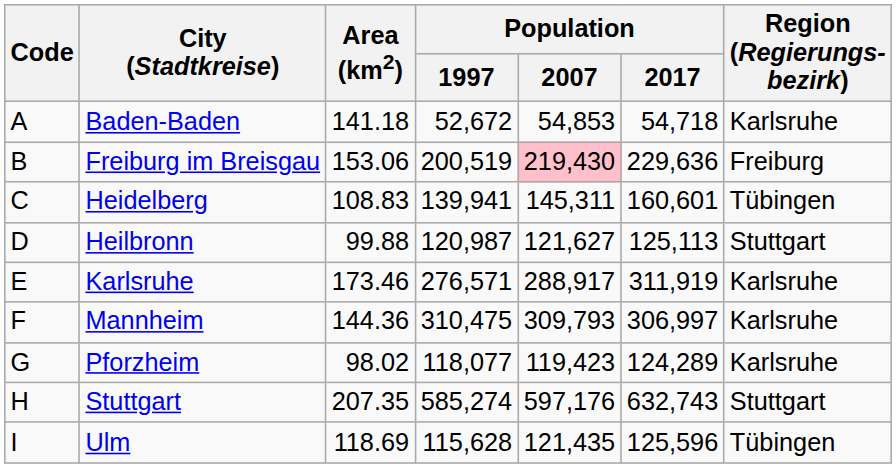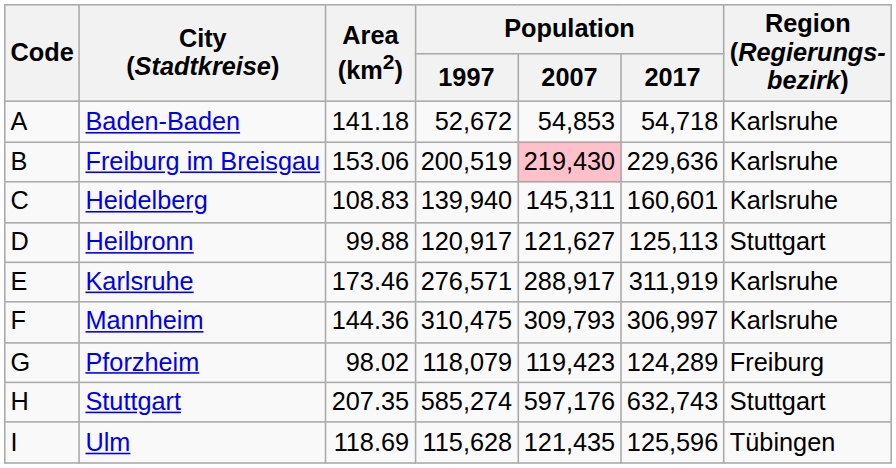 <table class="sortable wikitable">
 <tr>
 <th rowspan=2>Code</th>
 <th rowspan=2>City <br> (<em>Stadtkreise</em>)</th>
 <th rowspan=2>Area<br>(km<sup>2</sup>)</th>
 <th colspan=3>Population</th>
 <th rowspan=2>Region <br> (<em>Regierungs-<br>bezirk</em>)</th>
 </tr>
 <tr>
 <th>1997</th>
 <th>2007</th>
 <th>2017</th>
 </tr>
 <tr>
 <td>A</td>
 <td><a href='#'>Baden-Baden</a></td>
 <td align="right">141.18</td>
 <td align="right">52,672</td>
 <td align="right">54,853</td>
 <td align="right">54,718</td>
 <td>Karlsruhe</td>
 </tr>
 <tr>
 <td>B</td>
 <td><a href='#'>Freiburg im Breisgau</a></td>
 <td align="right">153.06</td>
 <td align="right">200,519</td>
 <td align="right" style="background: pink;">219,430</td>
 <td align="right">229,636</td>
-<td>Freiburg</td>
+<td>Karlsruhe</td>
 </tr>
 <tr>
 <td>C</td>
 <td><a href='#'>Heidelberg</a></td>
 <td align="right">108.83</td>
-<td align="right">139,941</td>
+<td align="right">139,940</td>
 <td align="right">145,311</td>
 <td align="right">160,601</td>
-<td>Tübingen</td>
+<td>Karlsruhe</td>
 </tr>
 <tr>
 <td>D</td>
 <td><a href='#'>Heilbronn</a></td>
 <td align="right">99.88</td>
-<td align="right">120,987</td>
+<td align="right">120,917</td>
 <td align="right">121,627</td>
 <td align="right">125,113</td>
 <td>Stuttgart</td>
 </tr>
 <tr>
 <td>E</td>
 <td><a href='#'>Karlsruhe</a></td>
 <td align="right">173.46</td>
 <td align="right">276,571</td>
 <td align="right">288,917</td>
 <td align="right">311,919</td>
 <td>Karlsruhe</td>
 </tr>
 <tr>
 <td>F</td>
 <td><a href='#'>Mannheim</a></td>
 <td align="right">144.36</td>
 <td align="right">310,475</td>
 <td align="right">309,793</td>
 <td align="right">306,997</td>
 <td>Karlsruhe</td>
 </tr>
 <tr>
 <td>G</td>
 <td><a href='#'>Pforzheim</a></td>
 <td align="right">98.02</td>
-<td align="right">118,077</td>
+<td align="right">118,079</td>
 <td align="right">119,423</td>
 <td align="right">124,289</td>
-<td>Karlsruhe</td>
+<td>Freiburg</td>
 </tr>
 <tr>
 <td>H</td>
 <td><a href='#'>Stuttgart</a></td>
 <td align="right">207.35</td>
 <td align="right">585,274</td>
 <td align="right">597,176</td>
 <td align="right">632,743</td>
 <td>Stuttgart</td>
 </tr>
 <tr>
 <td>I</td>
 <td><a href='#'>Ulm</a></td>
 <td align="right">118.69</td>
 <td align="right">115,628</td>
 <td align="right">121,435</td>
 <td align="right">125,596</td>
 <td>Tübingen</td>
 </tr>
 </table>
